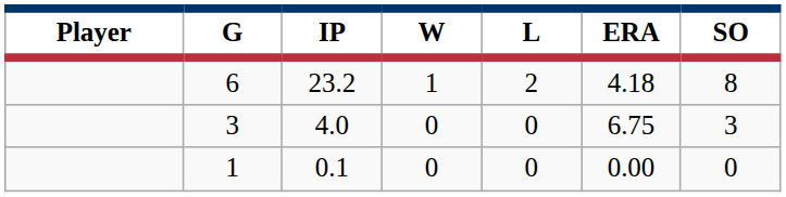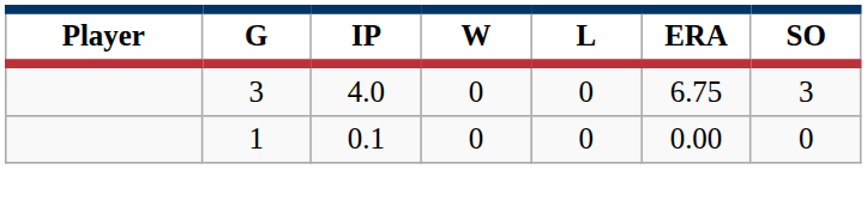 <table class="wikitable sortable">
 <tr>
 <th style="background:#FFFFFF; border-top:#023465 5px solid; border-bottom:#ba313c 5px solid;" width="16%">Player</th>
 <th style="background:#FFFFFF; border-top:#023465 5px solid; border-bottom:#ba313c 5px solid;" width="9%">G</th>
 <th style="background:#FFFFFF; border-top:#023465 5px solid; border-bottom:#ba313c 5px solid;" width="9%">IP</th>
 <th style="background:#FFFFFF; border-top:#023465 5px solid; border-bottom:#ba313c 5px solid;" width="9%">W</th>
 <th style="background:#FFFFFF; border-top:#023465 5px solid; border-bottom:#ba313c 5px solid;" width="9%">L</th>
 <th style="background:#FFFFFF; border-top:#023465 5px solid; border-bottom:#ba313c 5px solid;" width="9%">ERA</th>
 <th style="background:#FFFFFF; border-top:#023465 5px solid; border-bottom:#ba313c 5px solid;" width="9%">SO</th>
-</tr>
-<tr align="center">
-<td></td>
-<td>6</td>
-<td>23.2</td>
-<td>1</td>
-<td>2</td>
-<td>4.18</td>
-<td>8</td>
 </tr>
 <tr align="center">
 <td></td>
 <td>3</td>
 <td>4.0</td>
 <td>0</td>
 <td>0</td>
 <td>6.75</td>
 <td>3</td>
 </tr>
 <tr align="center">
 <td></td>
 <td>1</td>
 <td>0.1</td>
 <td>0</td>
 <td>0</td>
 <td>0.00</td>
 <td>0</td>
 </tr>
 </table>
